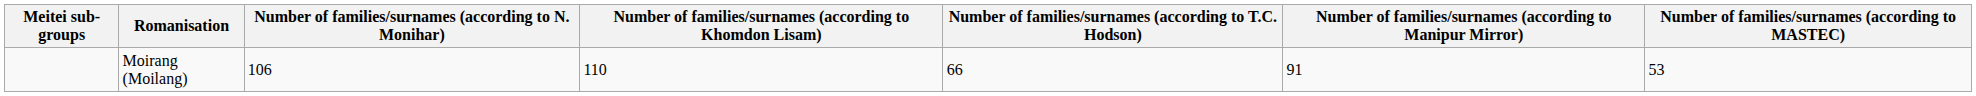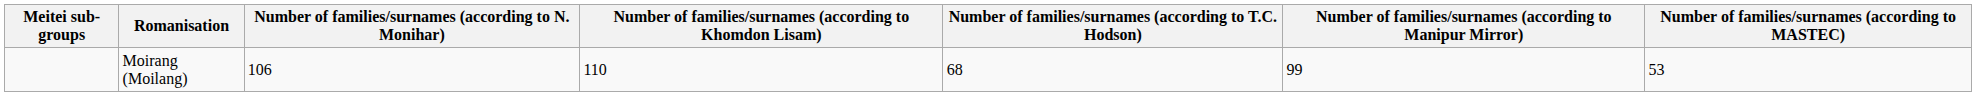 <table class="wikitable sortable">
 <tr>
 <th>Meitei sub-groups</th>
 <th>Romanisation</th>
 <th>Number of families/surnames (according to  N. Monihar)</th>
 <th>Number of families/surnames (according to Khomdon Lisam)</th>
 <th>Number of families/surnames (according to T.C. Hodson)</th>
 <th>Number of families/surnames (according to Manipur Mirror)</th>
 <th>Number of families/surnames (according to MASTEC)</th>
 </tr>
 <tr>
 <td></td>
 <td>Moirang (Moilang)</td>
 <td>106</td>
 <td>110</td>
-<td>66</td>
-<td>91</td>
+<td>68</td>
+<td>99</td>
 <td>53</td>
 </tr>
 </table>
